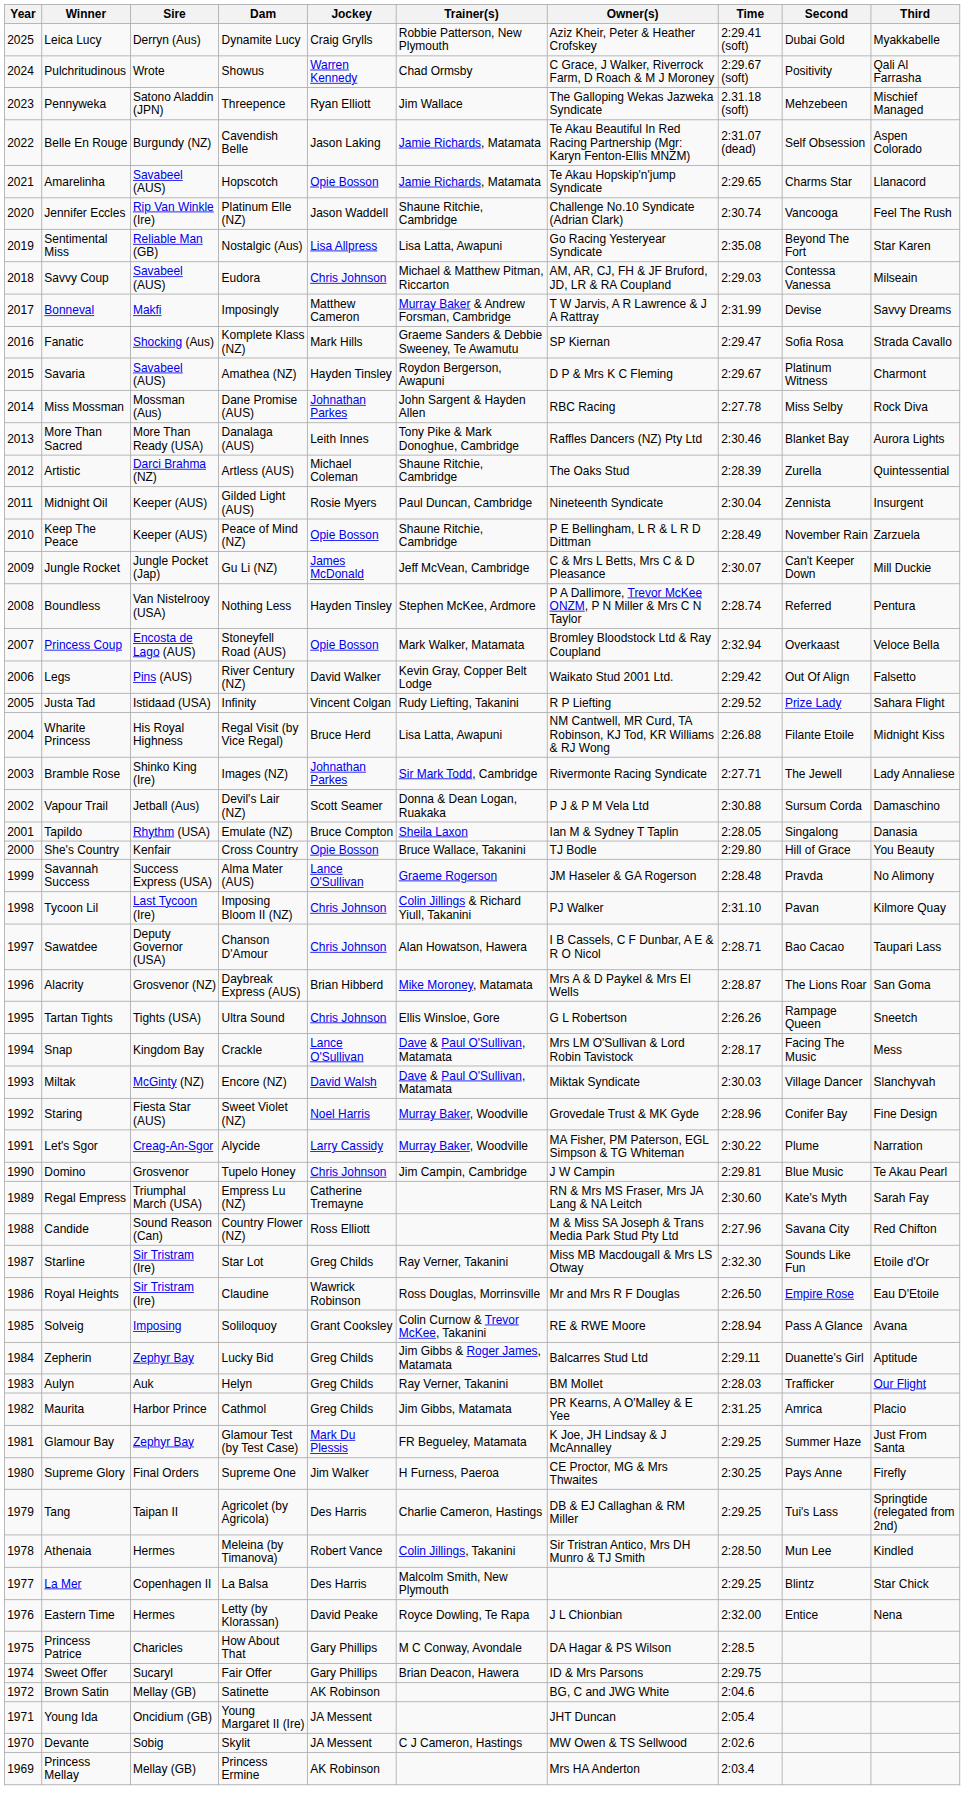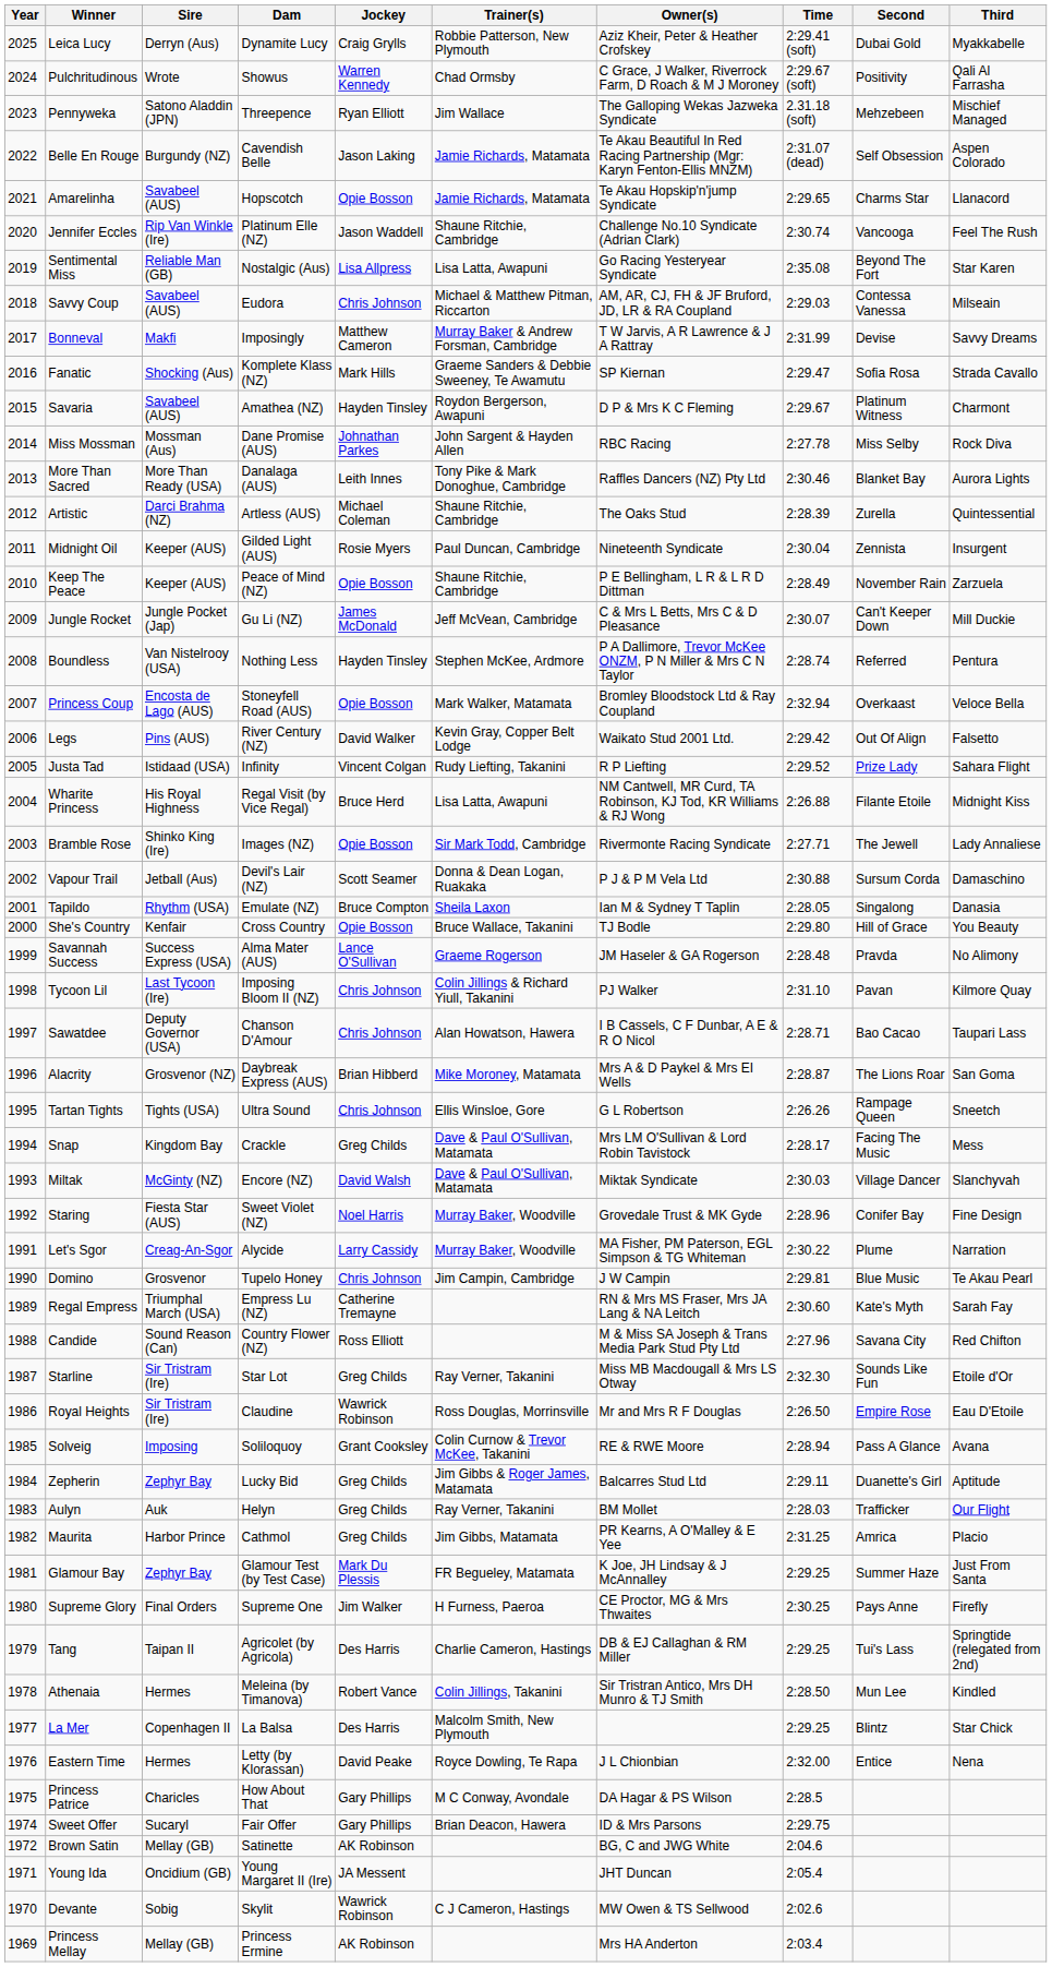 <table class="wikitable sortable" style="font-size:90%">
 <tr>
 <th style="width:38px">Year<br></th>
 <th style="width:100px">Winner<br></th>
 <th style="width:100px">Sire<br></th>
 <th style="width:100px">Dam<br></th>
 <th style="width:100px">Jockey<br></th>
 <th style="width:175px">Trainer(s)<br></th>
 <th style="width:200px">Owner(s)</th>
 <th style="width:70px">Time<br></th>
 <th style="width:100px">Second<br></th>
 <th style="width:100px">Third<br></th>
 </tr>
 <tr>
 <td>2025</td>
 <td>Leica Lucy</td>
 <td>Derryn (Aus)</td>
 <td>Dynamite Lucy</td>
 <td>Craig Grylls</td>
 <td>Robbie Patterson, New Plymouth</td>
 <td>Aziz Kheir, Peter & Heather Crofskey</td>
 <td>2:29.41 (soft)</td>
 <td>Dubai Gold</td>
 <td>Myakkabelle</td>
 </tr>
 <tr>
 <td>2024</td>
 <td>Pulchritudinous</td>
 <td>Wrote</td>
 <td>Showus</td>
 <td><a href='#'>Warren Kennedy</a></td>
 <td>Chad Ormsby</td>
 <td>C Grace, J Walker, Riverrock Farm, D Roach & M J Moroney</td>
 <td>2:29.67 (soft)</td>
 <td>Positivity</td>
 <td>Qali Al Farrasha</td>
 </tr>
 <tr>
 <td>2023</td>
 <td>Pennyweka</td>
 <td>Satono Aladdin (JPN)</td>
 <td>Threepence</td>
 <td>Ryan Elliott</td>
 <td>Jim Wallace</td>
 <td>The Galloping Wekas Jazweka Syndicate</td>
 <td>2.31.18 (soft)</td>
 <td>Mehzebeen</td>
 <td>Mischief Managed</td>
 </tr>
 <tr>
 <td>2022</td>
 <td>Belle En Rouge</td>
 <td>Burgundy (NZ)</td>
 <td>Cavendish Belle</td>
 <td>Jason Laking</td>
 <td><a href='#'>Jamie Richards</a>, Matamata</td>
 <td>Te Akau Beautiful In Red Racing Partnership (Mgr: Karyn Fenton-Ellis MNZM)</td>
 <td>2:31.07 (dead)</td>
 <td>Self Obsession</td>
 <td>Aspen Colorado</td>
 </tr>
 <tr>
 <td>2021</td>
 <td>Amarelinha</td>
 <td><a href='#'>Savabeel</a> (AUS)</td>
 <td>Hopscotch</td>
 <td><a href='#'>Opie Bosson</a></td>
 <td><a href='#'>Jamie Richards</a>, Matamata</td>
 <td>Te Akau Hopskip'n'jump Syndicate</td>
 <td>2:29.65</td>
 <td>Charms Star</td>
 <td>Llanacord</td>
 </tr>
 <tr>
 <td>2020</td>
 <td>Jennifer Eccles</td>
 <td><a href='#'>Rip Van Winkle</a> (Ire)</td>
 <td>Platinum Elle (NZ)</td>
 <td>Jason Waddell</td>
 <td>Shaune Ritchie, Cambridge</td>
 <td>Challenge No.10 Syndicate (Adrian Clark)</td>
 <td>2:30.74</td>
 <td>Vancooga</td>
 <td>Feel The Rush</td>
 </tr>
 <tr>
 <td>2019</td>
 <td>Sentimental Miss</td>
 <td><a href='#'>Reliable Man</a> (GB)</td>
 <td>Nostalgic (Aus)</td>
 <td><a href='#'>Lisa Allpress</a></td>
 <td>Lisa Latta, Awapuni</td>
 <td>Go Racing Yesteryear Syndicate</td>
 <td>2:35.08</td>
 <td>Beyond The Fort</td>
 <td>Star Karen</td>
 </tr>
 <tr>
 <td>2018</td>
 <td>Savvy Coup</td>
 <td><a href='#'>Savabeel</a> (AUS)</td>
 <td>Eudora</td>
 <td><a href='#'>Chris Johnson</a></td>
 <td>Michael & Matthew Pitman, Riccarton</td>
 <td>AM, AR, CJ, FH & JF Bruford, JD, LR & RA Coupland</td>
 <td>2:29.03</td>
 <td>Contessa Vanessa</td>
 <td>Milseain</td>
 </tr>
 <tr>
 <td>2017</td>
 <td><a href='#'>Bonneval</a></td>
 <td><a href='#'>Makfi</a></td>
 <td>Imposingly</td>
 <td>Matthew Cameron</td>
 <td><a href='#'>Murray Baker</a> & Andrew Forsman, Cambridge</td>
 <td>T W Jarvis, A R Lawrence & J A Rattray</td>
 <td>2:31.99</td>
 <td>Devise</td>
 <td>Savvy Dreams</td>
 </tr>
 <tr>
 <td>2016</td>
 <td>Fanatic</td>
 <td><a href='#'>Shocking</a> (Aus)</td>
 <td>Komplete Klass (NZ)</td>
 <td>Mark Hills</td>
 <td>Graeme Sanders & Debbie Sweeney, Te Awamutu</td>
 <td>SP Kiernan</td>
 <td>2:29.47</td>
 <td>Sofia Rosa</td>
 <td>Strada Cavallo</td>
 </tr>
 <tr>
 <td>2015</td>
 <td>Savaria</td>
 <td><a href='#'>Savabeel</a> (AUS)</td>
 <td>Amathea (NZ)</td>
 <td>Hayden Tinsley</td>
 <td>Roydon Bergerson, Awapuni</td>
 <td>D P & Mrs K C Fleming</td>
 <td>2:29.67</td>
 <td>Platinum Witness</td>
 <td>Charmont</td>
 </tr>
 <tr>
 <td>2014</td>
 <td>Miss Mossman</td>
 <td>Mossman (Aus)</td>
 <td>Dane Promise (AUS)</td>
 <td><a href='#'>Johnathan Parkes</a></td>
 <td>John Sargent & Hayden Allen</td>
 <td>RBC Racing</td>
 <td>2:27.78</td>
 <td>Miss Selby</td>
 <td>Rock Diva</td>
 </tr>
 <tr>
 <td>2013</td>
 <td>More Than Sacred</td>
 <td>More Than Ready (USA)</td>
 <td>Danalaga (AUS)</td>
 <td>Leith Innes</td>
 <td>Tony Pike & Mark Donoghue, Cambridge</td>
 <td>Raffles Dancers (NZ) Pty Ltd</td>
 <td>2:30.46</td>
 <td>Blanket Bay</td>
 <td>Aurora Lights</td>
 </tr>
 <tr>
 <td>2012</td>
 <td>Artistic</td>
 <td><a href='#'>Darci Brahma</a> (NZ)</td>
 <td>Artless (AUS)</td>
 <td>Michael Coleman</td>
 <td>Shaune Ritchie, Cambridge</td>
 <td>The Oaks Stud</td>
 <td>2:28.39</td>
 <td>Zurella</td>
 <td>Quintessential</td>
 </tr>
 <tr>
 <td>2011</td>
 <td>Midnight Oil</td>
 <td>Keeper (AUS)</td>
 <td>Gilded Light (AUS)</td>
 <td>Rosie Myers</td>
 <td>Paul Duncan, Cambridge</td>
 <td>Nineteenth Syndicate</td>
 <td>2:30.04</td>
 <td>Zennista</td>
 <td>Insurgent</td>
 </tr>
 <tr>
 <td>2010</td>
 <td>Keep The Peace</td>
 <td>Keeper (AUS)</td>
 <td>Peace of Mind (NZ)</td>
 <td><a href='#'>Opie Bosson</a></td>
 <td>Shaune Ritchie, Cambridge</td>
 <td>P E Bellingham, L R & L R D Dittman</td>
 <td>2:28.49</td>
 <td>November Rain</td>
 <td>Zarzuela</td>
 </tr>
 <tr>
 <td>2009</td>
 <td>Jungle Rocket</td>
 <td>Jungle Pocket (Jap)</td>
 <td>Gu Li (NZ)</td>
 <td><a href='#'>James McDonald</a></td>
 <td>Jeff McVean, Cambridge</td>
 <td>C & Mrs L Betts, Mrs C & D Pleasance</td>
 <td>2:30.07</td>
 <td>Can't Keeper Down</td>
 <td>Mill Duckie</td>
 </tr>
 <tr>
 <td>2008</td>
 <td>Boundless</td>
 <td>Van Nistelrooy (USA)</td>
 <td>Nothing Less</td>
 <td>Hayden Tinsley</td>
 <td>Stephen McKee, Ardmore</td>
 <td>P A Dallimore, <a href='#'>Trevor McKee ONZM</a>, P N Miller & Mrs C N Taylor</td>
 <td>2:28.74</td>
 <td>Referred</td>
 <td>Pentura</td>
 </tr>
 <tr>
 <td>2007</td>
 <td><a href='#'>Princess Coup</a></td>
 <td><a href='#'>Encosta de Lago</a> (AUS)</td>
 <td>Stoneyfell Road (AUS)</td>
 <td><a href='#'>Opie Bosson</a></td>
 <td>Mark Walker, Matamata</td>
 <td>Bromley Bloodstock Ltd & Ray Coupland</td>
 <td>2:32.94</td>
 <td>Overkaast</td>
 <td>Veloce Bella</td>
 </tr>
 <tr>
 <td>2006</td>
 <td>Legs</td>
 <td><a href='#'>Pins</a> (AUS)</td>
 <td>River Century (NZ)</td>
 <td>David Walker</td>
 <td>Kevin Gray, Copper Belt Lodge</td>
 <td>Waikato Stud 2001 Ltd.</td>
 <td>2:29.42</td>
 <td>Out Of Align</td>
 <td>Falsetto</td>
 </tr>
 <tr>
 <td>2005</td>
 <td>Justa Tad</td>
 <td>Istidaad (USA)</td>
 <td>Infinity</td>
 <td>Vincent Colgan</td>
 <td>Rudy Liefting, Takanini</td>
 <td>R P Liefting</td>
 <td>2:29.52</td>
 <td><a href='#'>Prize Lady</a></td>
 <td>Sahara Flight</td>
 </tr>
 <tr>
 <td>2004</td>
 <td>Wharite Princess</td>
 <td>His Royal Highness</td>
 <td>Regal Visit (by Vice Regal)</td>
 <td>Bruce Herd</td>
 <td>Lisa Latta, Awapuni</td>
 <td>NM Cantwell, MR Curd, TA Robinson, KJ Tod, KR Williams & RJ Wong</td>
 <td>2:26.88</td>
 <td>Filante Etoile</td>
 <td>Midnight Kiss</td>
 </tr>
 <tr>
 <td>2003</td>
 <td>Bramble Rose</td>
 <td>Shinko King (Ire)</td>
 <td>Images (NZ)</td>
-<td><a href='#'>Johnathan Parkes</a></td>
+<td><a href='#'>Opie Bosson</a></td>
 <td><a href='#'>Sir Mark Todd</a>, Cambridge</td>
 <td>Rivermonte Racing Syndicate</td>
 <td>2:27.71</td>
 <td>The Jewell</td>
 <td>Lady Annaliese</td>
 </tr>
 <tr>
 <td>2002</td>
 <td>Vapour Trail</td>
 <td>Jetball (Aus)</td>
 <td>Devil's Lair (NZ)</td>
 <td>Scott Seamer</td>
 <td>Donna & Dean Logan, Ruakaka</td>
 <td>P J & P M Vela Ltd</td>
 <td>2:30.88</td>
 <td>Sursum Corda</td>
 <td>Damaschino</td>
 </tr>
 <tr>
 <td>2001</td>
 <td>Tapildo</td>
 <td><a href='#'>Rhythm</a> (USA)</td>
 <td>Emulate (NZ)</td>
 <td>Bruce Compton</td>
 <td><a href='#'>Sheila Laxon</a></td>
 <td>Ian M & Sydney T Taplin</td>
 <td>2:28.05</td>
 <td>Singalong</td>
 <td>Danasia</td>
 </tr>
 <tr>
 <td>2000</td>
 <td>She's Country</td>
 <td>Kenfair</td>
 <td>Cross Country</td>
 <td><a href='#'>Opie Bosson</a></td>
 <td>Bruce Wallace, Takanini</td>
 <td>TJ Bodle</td>
 <td>2:29.80</td>
 <td>Hill of Grace</td>
 <td>You Beauty</td>
 </tr>
 <tr>
 <td>1999</td>
 <td>Savannah Success</td>
 <td>Success Express (USA)</td>
 <td>Alma Mater (AUS)</td>
 <td><a href='#'>Lance O'Sullivan</a></td>
 <td><a href='#'>Graeme Rogerson</a></td>
 <td>JM Haseler & GA Rogerson</td>
 <td>2:28.48</td>
 <td>Pravda</td>
 <td>No Alimony</td>
 </tr>
 <tr>
 <td>1998</td>
 <td>Tycoon Lil</td>
 <td><a href='#'>Last Tycoon</a> (Ire)</td>
 <td>Imposing Bloom II (NZ)</td>
 <td><a href='#'>Chris Johnson</a></td>
 <td><a href='#'>Colin Jillings</a> & Richard Yiull, Takanini</td>
 <td>PJ Walker</td>
 <td>2:31.10</td>
 <td>Pavan</td>
 <td>Kilmore Quay</td>
 </tr>
 <tr>
 <td>1997</td>
 <td>Sawatdee</td>
 <td>Deputy Governor (USA)</td>
 <td>Chanson D'Amour</td>
 <td><a href='#'>Chris Johnson</a></td>
 <td>Alan Howatson, Hawera</td>
 <td>I B Cassels, C F Dunbar, A E & R O Nicol</td>
 <td>2:28.71</td>
 <td>Bao Cacao</td>
 <td>Taupari Lass</td>
 </tr>
 <tr>
 <td>1996</td>
 <td>Alacrity</td>
 <td>Grosvenor (NZ)</td>
 <td>Daybreak Express (AUS)</td>
 <td>Brian Hibberd</td>
 <td><a href='#'>Mike Moroney</a>, Matamata</td>
 <td>Mrs A & D Paykel & Mrs EI Wells</td>
 <td>2:28.87</td>
 <td>The Lions Roar</td>
 <td>San Goma</td>
 </tr>
 <tr>
 <td>1995</td>
 <td>Tartan Tights</td>
 <td>Tights (USA)</td>
 <td>Ultra Sound</td>
 <td><a href='#'>Chris Johnson</a></td>
 <td>Ellis Winsloe, Gore</td>
 <td>G L Robertson</td>
 <td>2:26.26</td>
 <td>Rampage Queen</td>
 <td>Sneetch</td>
 </tr>
 <tr>
 <td>1994</td>
 <td>Snap</td>
 <td>Kingdom Bay</td>
 <td>Crackle</td>
-<td><a href='#'>Lance O'Sullivan</a></td>
+<td>Greg Childs</td>
 <td><a href='#'>Dave</a> & <a href='#'>Paul O'Sullivan</a>, Matamata</td>
 <td>Mrs LM O'Sullivan & Lord Robin Tavistock</td>
 <td>2:28.17</td>
 <td>Facing The Music</td>
 <td>Mess</td>
 </tr>
 <tr>
 <td>1993</td>
 <td>Miltak</td>
 <td><a href='#'>McGinty</a> (NZ)</td>
 <td>Encore (NZ)</td>
 <td><a href='#'>David Walsh</a></td>
 <td><a href='#'>Dave</a> & <a href='#'>Paul O'Sullivan</a>, Matamata</td>
 <td>Miktak Syndicate</td>
 <td>2:30.03</td>
 <td>Village Dancer</td>
 <td>Slanchyvah</td>
 </tr>
 <tr>
 <td>1992</td>
 <td>Staring</td>
 <td>Fiesta Star (AUS)</td>
 <td>Sweet Violet (NZ)</td>
 <td><a href='#'>Noel Harris</a></td>
 <td><a href='#'>Murray Baker</a>, Woodville</td>
 <td>Grovedale Trust & MK Gyde</td>
 <td>2:28.96</td>
 <td>Conifer Bay</td>
 <td>Fine Design</td>
 </tr>
 <tr>
 <td>1991</td>
 <td>Let's Sgor</td>
 <td><a href='#'>Creag-An-Sgor</a></td>
 <td>Alycide</td>
 <td><a href='#'>Larry Cassidy</a></td>
 <td><a href='#'>Murray Baker</a>, Woodville</td>
 <td>MA Fisher, PM Paterson, EGL Simpson & TG Whiteman</td>
 <td>2:30.22</td>
 <td>Plume</td>
 <td>Narration</td>
 </tr>
 <tr>
 <td>1990</td>
 <td>Domino</td>
 <td>Grosvenor</td>
 <td>Tupelo Honey</td>
 <td><a href='#'>Chris Johnson</a></td>
 <td>Jim Campin, Cambridge</td>
 <td>J W Campin</td>
 <td>2:29.81</td>
 <td>Blue Music</td>
 <td>Te Akau Pearl</td>
 </tr>
 <tr>
 <td>1989</td>
 <td>Regal Empress</td>
 <td>Triumphal March (USA)</td>
 <td>Empress Lu (NZ)</td>
 <td>Catherine Tremayne</td>
 <td></td>
 <td>RN & Mrs MS Fraser, Mrs JA Lang & NA Leitch</td>
 <td>2:30.60</td>
 <td>Kate's Myth</td>
 <td>Sarah Fay</td>
 </tr>
 <tr>
 <td>1988</td>
 <td>Candide</td>
 <td>Sound Reason (Can)</td>
 <td>Country Flower (NZ)</td>
 <td>Ross Elliott</td>
 <td></td>
 <td>M & Miss SA Joseph & Trans Media Park Stud Pty Ltd</td>
 <td>2:27.96</td>
 <td>Savana City</td>
 <td>Red Chifton</td>
 </tr>
 <tr>
 <td>1987</td>
 <td>Starline</td>
 <td><a href='#'>Sir Tristram</a> (Ire)</td>
 <td>Star Lot</td>
 <td>Greg Childs</td>
 <td>Ray Verner, Takanini</td>
 <td>Miss MB Macdougall & Mrs LS Otway</td>
 <td>2:32.30</td>
 <td>Sounds Like Fun</td>
 <td>Etoile d'Or</td>
 </tr>
 <tr>
 <td>1986</td>
 <td>Royal Heights</td>
 <td><a href='#'>Sir Tristram</a> (Ire)</td>
 <td>Claudine</td>
 <td>Wawrick Robinson</td>
 <td>Ross Douglas, Morrinsville</td>
 <td>Mr and Mrs R F Douglas</td>
 <td>2:26.50</td>
 <td><a href='#'>Empire Rose</a></td>
 <td>Eau D'Etoile</td>
 </tr>
 <tr>
 <td>1985</td>
 <td>Solveig</td>
 <td><a href='#'>Imposing</a></td>
 <td>Soliloquoy</td>
 <td>Grant Cooksley</td>
 <td>Colin Curnow & <a href='#'>Trevor McKee</a>, Takanini</td>
 <td>RE & RWE Moore</td>
 <td>2:28.94</td>
 <td>Pass A Glance</td>
 <td>Avana</td>
 </tr>
 <tr>
 <td>1984</td>
 <td>Zepherin</td>
 <td><a href='#'>Zephyr Bay</a></td>
 <td>Lucky Bid</td>
 <td>Greg Childs</td>
 <td>Jim Gibbs & <a href='#'>Roger James</a>, Matamata</td>
 <td>Balcarres Stud Ltd</td>
 <td>2:29.11</td>
 <td>Duanette's Girl</td>
 <td>Aptitude</td>
 </tr>
 <tr>
 <td>1983</td>
 <td>Aulyn</td>
 <td>Auk</td>
 <td>Helyn</td>
 <td>Greg Childs</td>
 <td>Ray Verner, Takanini</td>
 <td>BM Mollet</td>
 <td>2:28.03</td>
 <td>Trafficker</td>
 <td><a href='#'>Our Flight</a></td>
 </tr>
 <tr>
 <td>1982</td>
 <td>Maurita</td>
 <td>Harbor Prince</td>
 <td>Cathmol</td>
 <td>Greg Childs</td>
 <td>Jim Gibbs, Matamata</td>
 <td>PR Kearns, A O'Malley & E Yee</td>
 <td>2:31.25</td>
 <td>Amrica</td>
 <td>Placio</td>
 </tr>
 <tr>
 <td>1981</td>
 <td>Glamour Bay</td>
 <td><a href='#'>Zephyr Bay</a></td>
 <td>Glamour Test (by Test Case)</td>
 <td><a href='#'>Mark Du Plessis</a></td>
 <td>FR Begueley, Matamata</td>
 <td>K Joe, JH Lindsay & J McAnnalley</td>
 <td>2:29.25</td>
 <td>Summer Haze</td>
 <td>Just From Santa</td>
 </tr>
 <tr>
 <td>1980</td>
 <td>Supreme Glory</td>
 <td>Final Orders</td>
 <td>Supreme One</td>
 <td>Jim Walker</td>
 <td>H Furness, Paeroa</td>
 <td>CE Proctor, MG & Mrs Thwaites</td>
 <td>2:30.25</td>
 <td>Pays Anne</td>
 <td>Firefly</td>
 </tr>
 <tr>
 <td>1979</td>
 <td>Tang</td>
 <td>Taipan II</td>
 <td>Agricolet (by Agricola)</td>
 <td>Des Harris</td>
 <td>Charlie Cameron, Hastings</td>
 <td>DB & EJ Callaghan & RM Miller</td>
 <td>2:29.25</td>
 <td>Tui's Lass</td>
 <td>Springtide (relegated from 2nd)</td>
 </tr>
 <tr>
 <td>1978</td>
 <td>Athenaia</td>
 <td>Hermes</td>
 <td>Meleina (by Timanova)</td>
 <td>Robert Vance</td>
 <td><a href='#'>Colin Jillings</a>, Takanini</td>
 <td>Sir Tristran Antico, Mrs DH Munro & TJ Smith</td>
 <td>2:28.50</td>
 <td>Mun Lee</td>
 <td>Kindled</td>
 </tr>
 <tr>
 <td>1977</td>
 <td><a href='#'>La Mer</a></td>
 <td>Copenhagen II</td>
 <td>La Balsa</td>
 <td>Des Harris</td>
 <td>Malcolm Smith, New Plymouth</td>
 <td></td>
 <td>2:29.25</td>
 <td>Blintz</td>
 <td>Star Chick</td>
 </tr>
 <tr>
 <td>1976</td>
 <td>Eastern Time</td>
 <td>Hermes</td>
 <td>Letty (by Klorassan)</td>
 <td>David Peake</td>
 <td>Royce Dowling, Te Rapa</td>
 <td>J L Chionbian</td>
 <td>2:32.00</td>
 <td>Entice</td>
 <td>Nena</td>
 </tr>
 <tr>
 <td>1975</td>
 <td>Princess Patrice</td>
 <td>Charicles</td>
 <td>How About That</td>
 <td>Gary Phillips</td>
 <td>M C Conway, Avondale</td>
 <td>DA Hagar & PS Wilson</td>
 <td>2:28.5</td>
 <td></td>
 <td></td>
 </tr>
 <tr>
 <td>1974</td>
 <td>Sweet Offer</td>
 <td>Sucaryl</td>
 <td>Fair Offer</td>
 <td>Gary Phillips</td>
 <td>Brian Deacon, Hawera</td>
 <td>ID & Mrs Parsons</td>
 <td>2:29.75</td>
 <td></td>
 <td></td>
 </tr>
 <tr>
 <td>1972</td>
 <td>Brown Satin</td>
 <td>Mellay (GB)</td>
 <td>Satinette</td>
 <td>AK Robinson</td>
 <td></td>
 <td>BG, C and JWG White</td>
 <td>2:04.6</td>
 <td></td>
 <td></td>
 </tr>
 <tr>
 <td>1971</td>
 <td>Young Ida</td>
 <td>Oncidium (GB)</td>
 <td>Young Margaret II (Ire) </td>
 <td>JA Messent</td>
 <td></td>
 <td>JHT Duncan</td>
 <td>2:05.4</td>
 <td></td>
 <td></td>
 </tr>
 <tr>
 <td>1970</td>
 <td>Devante</td>
 <td>Sobig</td>
 <td>Skylit</td>
-<td>JA Messent</td>
+<td>Wawrick Robinson</td>
 <td>C J Cameron, Hastings</td>
 <td>MW Owen & TS Sellwood</td>
 <td>2:02.6</td>
 <td></td>
 <td></td>
 </tr>
 <tr>
 <td>1969</td>
 <td>Princess Mellay</td>
 <td>Mellay (GB)</td>
 <td>Princess Ermine </td>
 <td>AK Robinson</td>
 <td></td>
 <td>Mrs HA Anderton</td>
 <td>2:03.4</td>
 <td></td>
 <td></td>
 </tr>
 </table>
